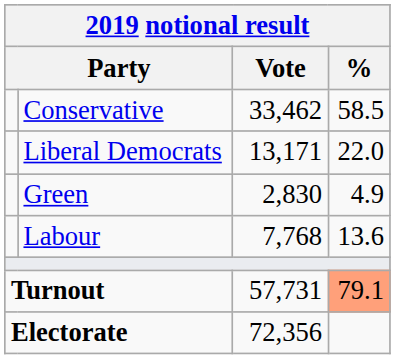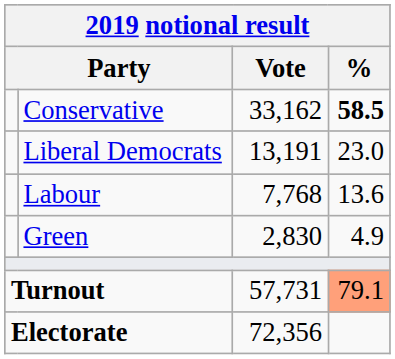 <table class="wikitable">
 <tr>
 <th colspan="4"><a href='#'>2019</a> <a href='#'>notional result</a></th>
 </tr>
 <tr>
 <th bgcolor="#DDDDFF" width="130px" colspan="2">Party</th>
 <th bgcolor="#DDDDFF" width="50px">Vote</th>
 <th bgcolor="#DDDDFF" width="30px">%</th>
 </tr>
 <tr>
 <td></td>
 <td><a href='#'>Conservative</a></td>
-<td align=right>33,462</td>
-<td align=right>58.5</td>
+<td align=right>33,162</td>
+<td align=right><strong>58.5</strong></td>
 </tr>
 <tr>
 <td></td>
 <td><a href='#'>Liberal Democrats</a></td>
-<td align=right>13,171</td>
-<td align=right>22.0</td>
+<td align=right>13,191</td>
+<td align=right>23.0</td>
+</tr>
+<tr>
+<td></td>
+<td><a href='#'>Labour</a></td>
+<td align=right>7,768</td>
+<td align=right>13.6</td>
 </tr>
 <tr>
 <td></td>
 <td><a href='#'>Green</a></td>
 <td align=right>2,830</td>
 <td align=right>4.9</td>
-</tr>
-<tr>
-<td></td>
-<td><a href='#'>Labour</a></td>
-<td align=right>7,768</td>
-<td align=right>13.6</td>
 </tr>
 <tr>
 <td colspan="4" bgcolor="#EAECF0"></td>
 </tr>
 <tr>
 <td colspan="2"><strong>Turnout</strong></td>
 <td align=right>57,731</td>
 <td align=right style="background: lightsalmon;">79.1</td>
 </tr>
 <tr>
 <td colspan="2"><strong>Electorate</strong></td>
 <td align=right>72,356</td>
 </tr>
 </table>
